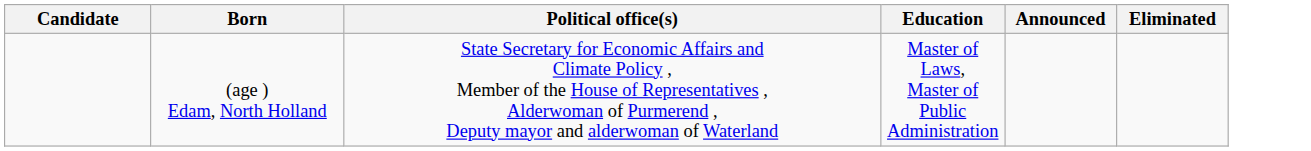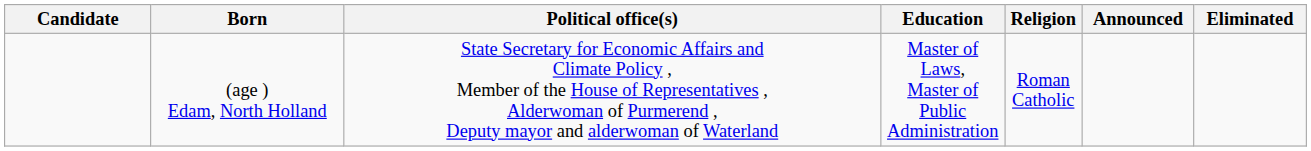 <table class="wikitable sortable" style="text-align:center">
 <tr>
 <th scope="col" style="width: 120px;">Candidate</th>
 <th scope="col" style="width: 160px;">Born</th>
 <th scope="col" style="width: 460px;">Political office(s)</th>
 <th scope="col" style="width: 100px;">Education</th>
+<th scope="col" style="width: 60px;">Religion</th>
 <th scope="col" style="width: 90px;">Announced</th>
 <th scope="col" style="width: 90px;">Eliminated</th>
 </tr>
 <tr>
 <td><br><strong></strong></td>
 <td><br>(age )<br><a href='#'>Edam</a>, <a href='#'>North Holland</a></td>
 <td><a href='#'>State Secretary for Economic Affairs and<br>Climate Policy</a> ,<br>Member of the <a href='#'>House of Representatives</a> ,<br><a href='#'>Alderwoman</a> of <a href='#'>Purmerend</a> ,<br><a href='#'>Deputy mayor</a> and <a href='#'>alderwoman</a> of <a href='#'>Waterland</a> </td>
 <td><a href='#'>Master of Laws</a>,<br><a href='#'>Master of Public Administration</a></td>
+<td><a href='#'>Roman Catholic</a></td>
 <td></td>
 <td></td>
 </tr>
 </table>
